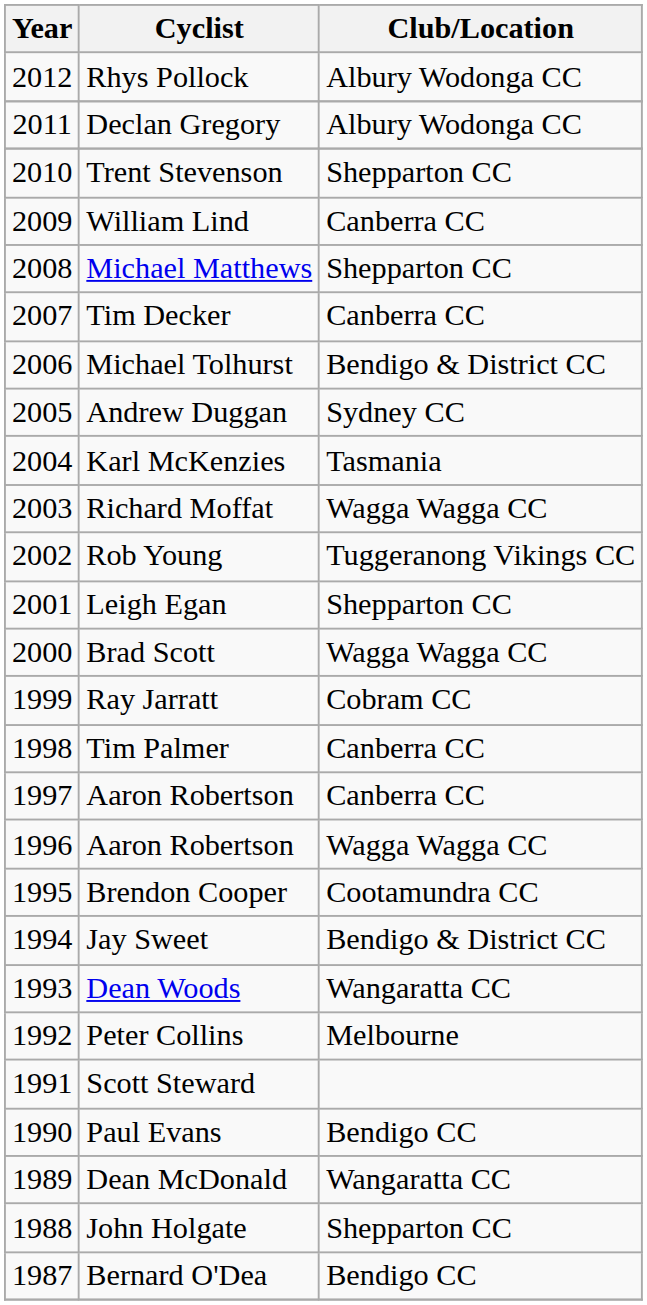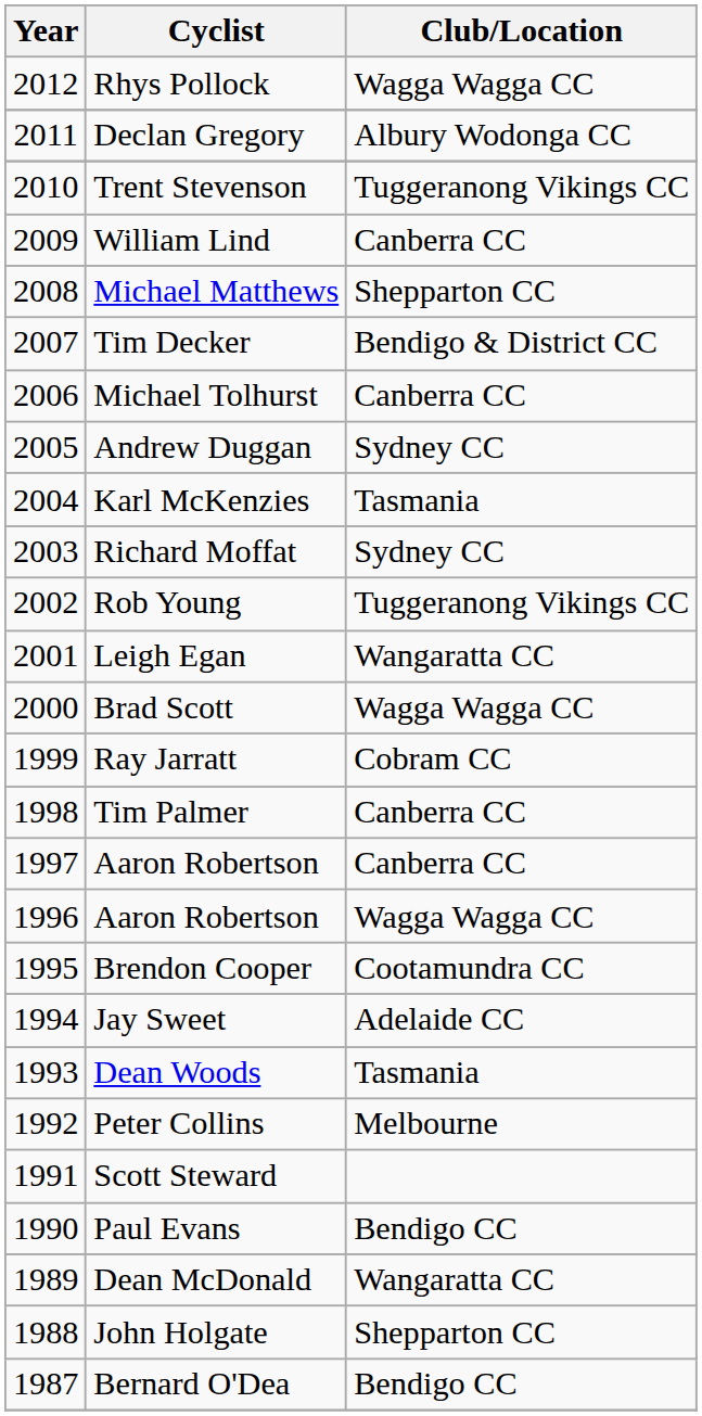 <table class="wikitable">
 <tr>
 <th>Year</th>
 <th>Cyclist</th>
 <th>Club/Location</th>
 </tr>
 <tr align="center">
 <td>2012</td>
 <td align="left">Rhys Pollock</td>
-<td align="left">Albury Wodonga CC</td>
+<td align="left">Wagga Wagga CC</td>
 </tr>
 <tr align="center">
 </tr>
 <tr align="center">
 <td>2011</td>
 <td align="left">Declan Gregory</td>
 <td align="left">Albury Wodonga CC</td>
 </tr>
 <tr align="center">
 </tr>
 <tr align="center">
 <td>2010</td>
 <td align="left">Trent Stevenson</td>
-<td align="left">Shepparton CC</td>
+<td align="left">Tuggeranong Vikings CC</td>
 </tr>
 <tr align="center">
 <td>2009</td>
 <td align="left">William Lind</td>
 <td align="left">Canberra CC</td>
 </tr>
 <tr align="center">
 <td>2008</td>
 <td align="left"><a href='#'>Michael Matthews</a></td>
 <td align="left">Shepparton CC</td>
 </tr>
 <tr align="center">
 <td>2007</td>
 <td align="left">Tim Decker</td>
-<td align="left">Canberra CC</td>
+<td align="left">Bendigo & District CC</td>
 </tr>
 <tr align="center">
 <td>2006</td>
 <td align="left">Michael Tolhurst</td>
-<td align="left">Bendigo & District CC</td>
+<td align="left">Canberra CC</td>
 </tr>
 <tr align="center">
 <td>2005</td>
 <td align="left">Andrew Duggan</td>
 <td align="left">Sydney CC</td>
 </tr>
 <tr align="center">
 <td>2004</td>
 <td align="left">Karl McKenzies</td>
 <td align="left">Tasmania</td>
 </tr>
 <tr align="center">
 <td>2003</td>
 <td align="left">Richard Moffat</td>
-<td align="left">Wagga Wagga CC</td>
+<td align="left">Sydney CC</td>
 </tr>
 <tr align="center">
 <td>2002</td>
 <td align="left">Rob Young</td>
 <td align="left">Tuggeranong Vikings CC</td>
 </tr>
 <tr align="center">
 <td>2001</td>
 <td align="left">Leigh Egan</td>
-<td align="left">Shepparton CC</td>
+<td align="left">Wangaratta CC</td>
 </tr>
 <tr align="center">
 <td>2000</td>
 <td align="left">Brad Scott</td>
 <td align="left">Wagga Wagga CC</td>
 </tr>
 <tr align="center">
 <td>1999</td>
 <td align="left">Ray Jarratt</td>
 <td align="left">Cobram CC</td>
 </tr>
 <tr align="center">
 <td>1998</td>
 <td align="left">Tim Palmer</td>
 <td align="left">Canberra CC</td>
 </tr>
 <tr align="center">
 <td>1997</td>
 <td align="left">Aaron Robertson</td>
 <td align="left">Canberra CC</td>
 </tr>
 <tr align="center">
 <td>1996</td>
 <td align="left">Aaron Robertson</td>
 <td align="left">Wagga Wagga CC</td>
 </tr>
 <tr align="center">
 <td>1995</td>
 <td align="left">Brendon Cooper</td>
 <td align="left">Cootamundra CC</td>
 </tr>
 <tr align="center">
 <td>1994</td>
 <td align="left">Jay Sweet</td>
-<td align="left">Bendigo & District CC</td>
+<td align="left">Adelaide CC</td>
 </tr>
 <tr align="center">
 <td>1993</td>
 <td align="left"><a href='#'>Dean Woods</a></td>
-<td align="left">Wangaratta CC</td>
+<td align="left">Tasmania</td>
 </tr>
 <tr align="center">
 <td>1992</td>
 <td align="left">Peter Collins</td>
 <td align="left">Melbourne</td>
 </tr>
 <tr align="center">
 <td>1991</td>
 <td align="left">Scott Steward</td>
 <td align="left"></td>
 </tr>
 <tr align="center">
 <td>1990</td>
 <td align="left">Paul Evans</td>
 <td align="left">Bendigo CC</td>
 </tr>
 <tr align="center">
 <td>1989</td>
 <td align="left">Dean McDonald</td>
 <td align="left">Wangaratta CC</td>
 </tr>
 <tr align="center">
 <td>1988</td>
 <td align="left">John Holgate</td>
 <td align="left">Shepparton CC</td>
 </tr>
 <tr align="center">
 <td>1987</td>
 <td align="left">Bernard O'Dea</td>
 <td align="left">Bendigo CC</td>
 </tr>
 <tr align="center">
 </tr>
 </table>
